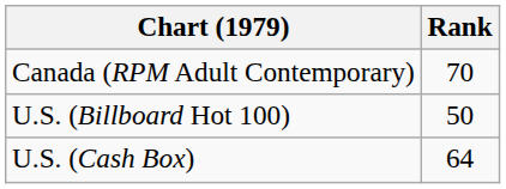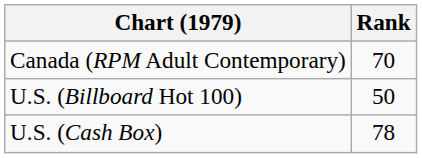 <table class="wikitable sortable">
 <tr>
 <th>Chart (1979)</th>
 <th>Rank</th>
 </tr>
 <tr>
 <td>Canada (<em>RPM</em> Adult Contemporary)</td>
 <td style="text-align:center;">70</td>
 </tr>
 <tr>
 <td>U.S. (<em>Billboard</em> Hot 100)</td>
 <td style="text-align:center;">50</td>
 </tr>
 <tr>
 <td>U.S. (<em>Cash Box</em>)</td>
-<td style="text-align:center;">64</td>
+<td style="text-align:center;">78</td>
 </tr>
 </table>
